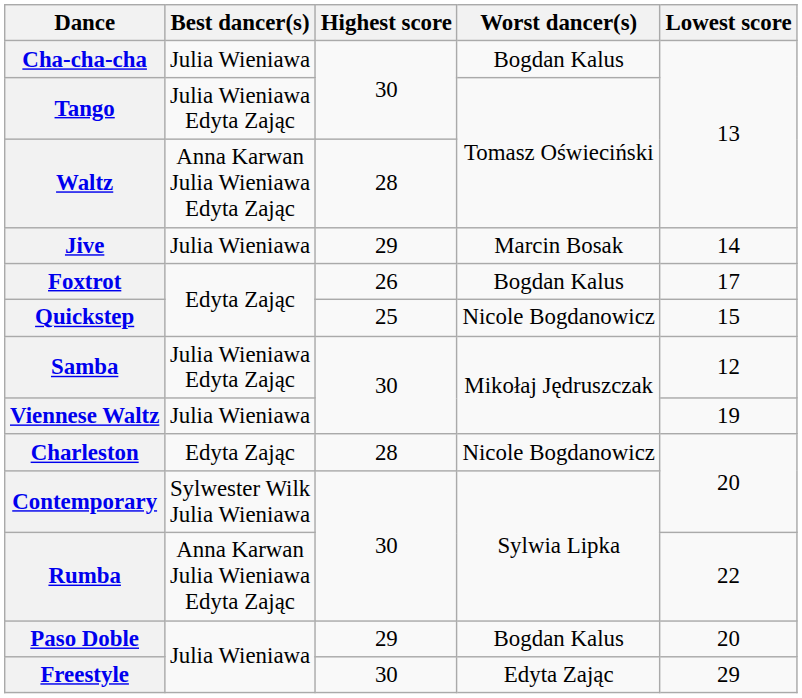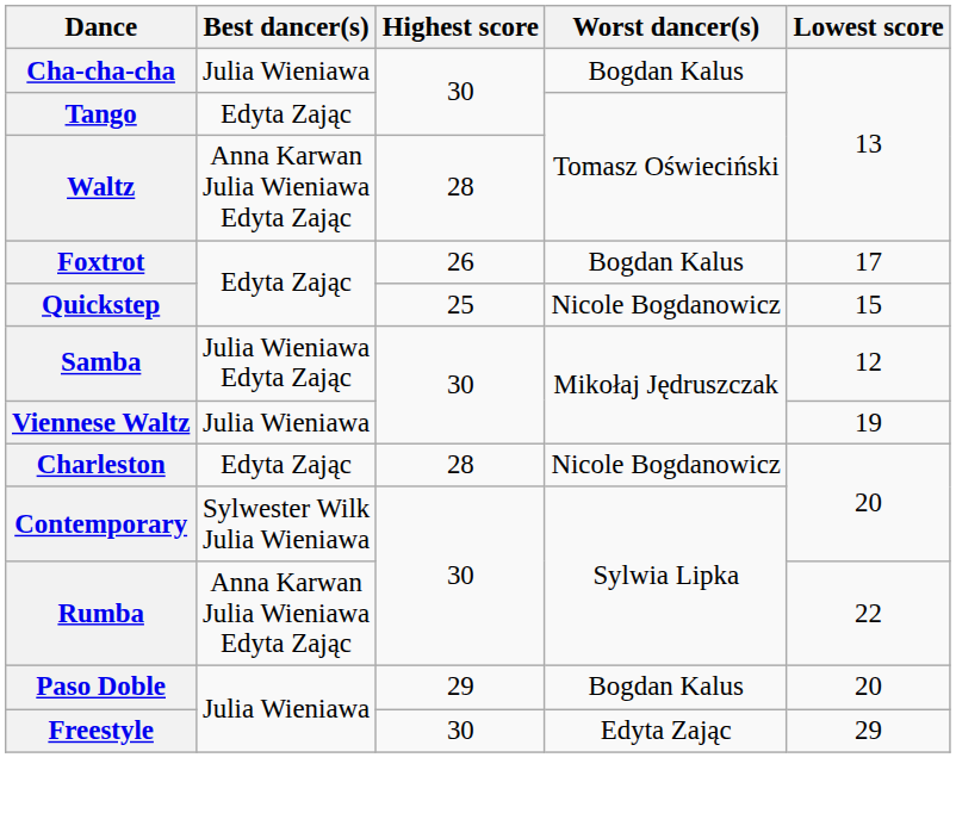 <table class="wikitable sortable" style="text-align:center;">
 <tr>
 <th>Dance</th>
 <th>Best dancer(s)</th>
 <th>Highest score</th>
 <th>Worst dancer(s)</th>
 <th>Lowest score</th>
 </tr>
 <tr>
 <th><a href='#'>Cha-cha-cha</a></th>
 <td>Julia Wieniawa</td>
 <td rowspan="2">30</td>
 <td>Bogdan Kalus</td>
 <td rowspan="3">13</td>
 </tr>
 <tr>
 <th><a href='#'>Tango</a></th>
-<td>Julia Wieniawa<br>Edyta Zając</td>
+<td>Edyta Zając</td>
 <td rowspan="2">Tomasz Oświeciński</td>
 </tr>
 <tr>
 <th><a href='#'>Waltz</a></th>
 <td>Anna Karwan<br>Julia Wieniawa<br>Edyta Zając</td>
 <td>28</td>
-</tr>
-<tr>
-<th><a href='#'>Jive</a></th>
-<td>Julia Wieniawa</td>
-<td>29</td>
-<td>Marcin Bosak</td>
-<td>14</td>
 </tr>
 <tr>
 <th><a href='#'>Foxtrot</a></th>
 <td rowspan="2">Edyta Zając</td>
 <td>26</td>
 <td>Bogdan Kalus</td>
 <td>17</td>
 </tr>
 <tr>
 <th><a href='#'>Quickstep</a></th>
 <td>25</td>
 <td>Nicole Bogdanowicz</td>
 <td>15</td>
 </tr>
 <tr>
 <th><a href='#'>Samba</a></th>
 <td>Julia Wieniawa<br>Edyta Zając</td>
 <td rowspan="2">30</td>
 <td rowspan="2">Mikołaj Jędruszczak</td>
 <td>12</td>
 </tr>
 <tr>
 <th><a href='#'>Viennese Waltz</a></th>
 <td>Julia Wieniawa</td>
 <td>19</td>
 </tr>
 <tr>
 <th><a href='#'>Charleston</a></th>
 <td>Edyta Zając</td>
 <td>28</td>
 <td>Nicole Bogdanowicz</td>
 <td rowspan="2">20</td>
 </tr>
 <tr>
 <th><a href='#'>Contemporary</a></th>
 <td>Sylwester Wilk<br>Julia Wieniawa</td>
 <td rowspan="2">30</td>
 <td rowspan="2">Sylwia Lipka</td>
 </tr>
 <tr>
 <th><a href='#'>Rumba</a></th>
 <td>Anna Karwan<br>Julia Wieniawa<br>Edyta Zając</td>
 <td>22</td>
 </tr>
 <tr>
 <th><a href='#'>Paso Doble</a></th>
 <td rowspan="2">Julia Wieniawa</td>
 <td>29</td>
 <td>Bogdan Kalus</td>
 <td>20</td>
 </tr>
 <tr>
 <th><a href='#'>Freestyle</a></th>
 <td>30</td>
 <td>Edyta Zając</td>
 <td>29</td>
 </tr>
 </table>
